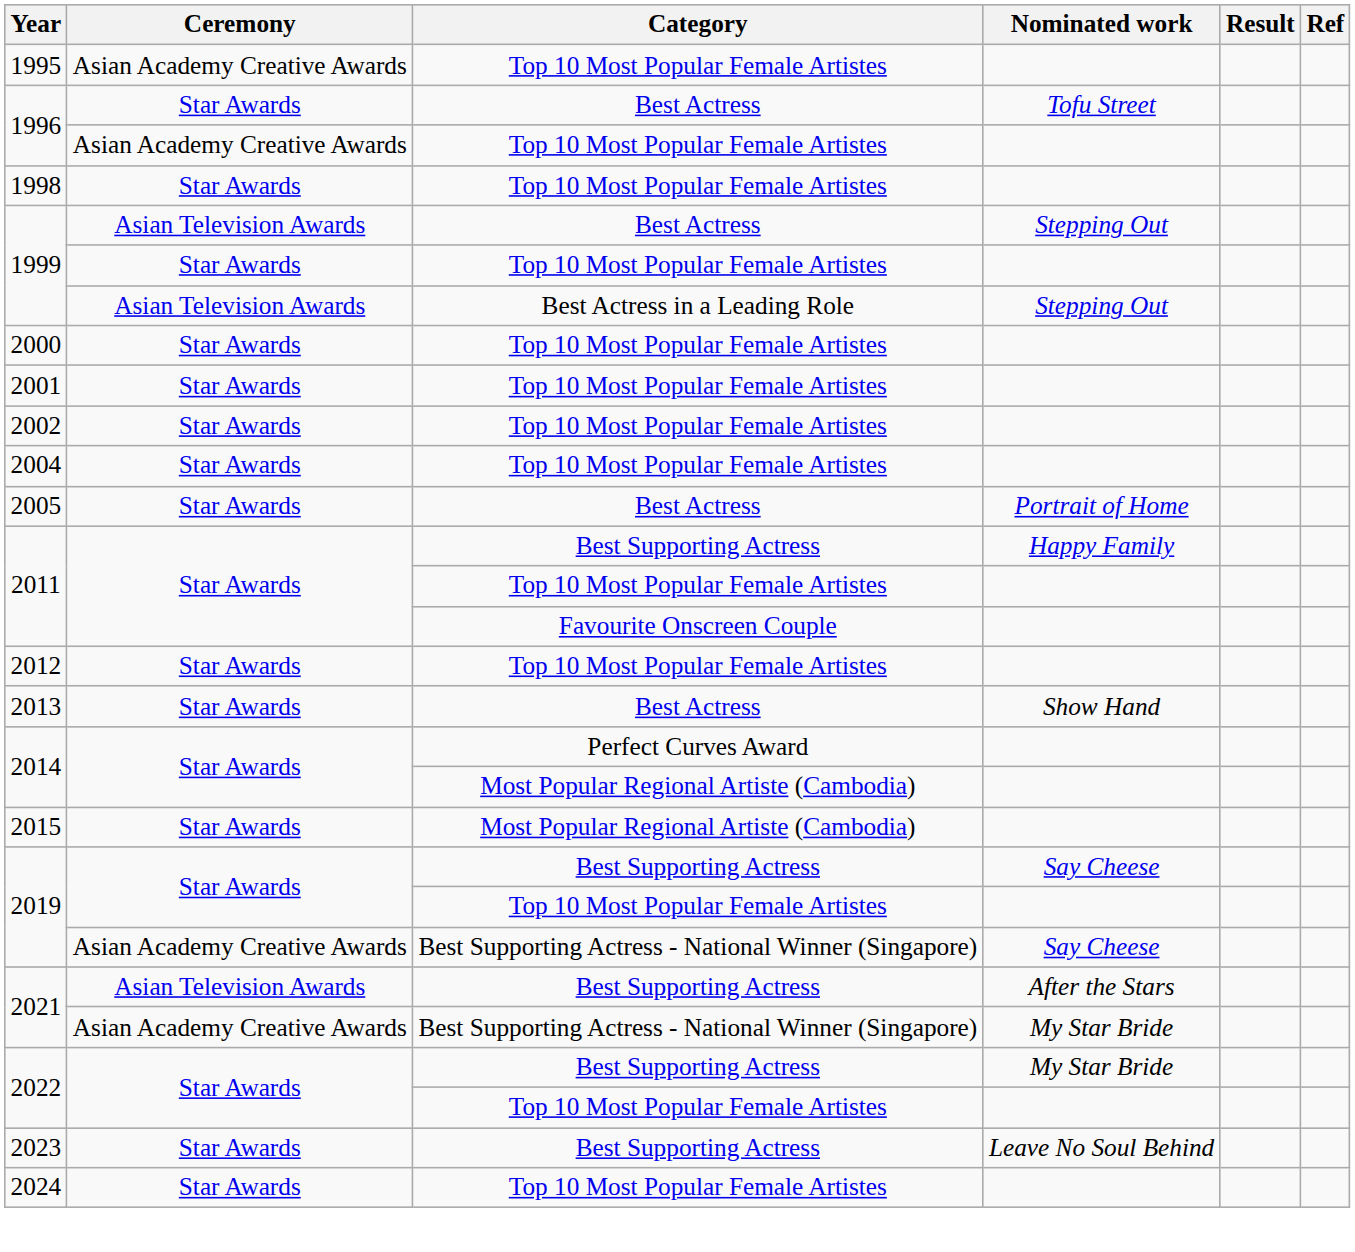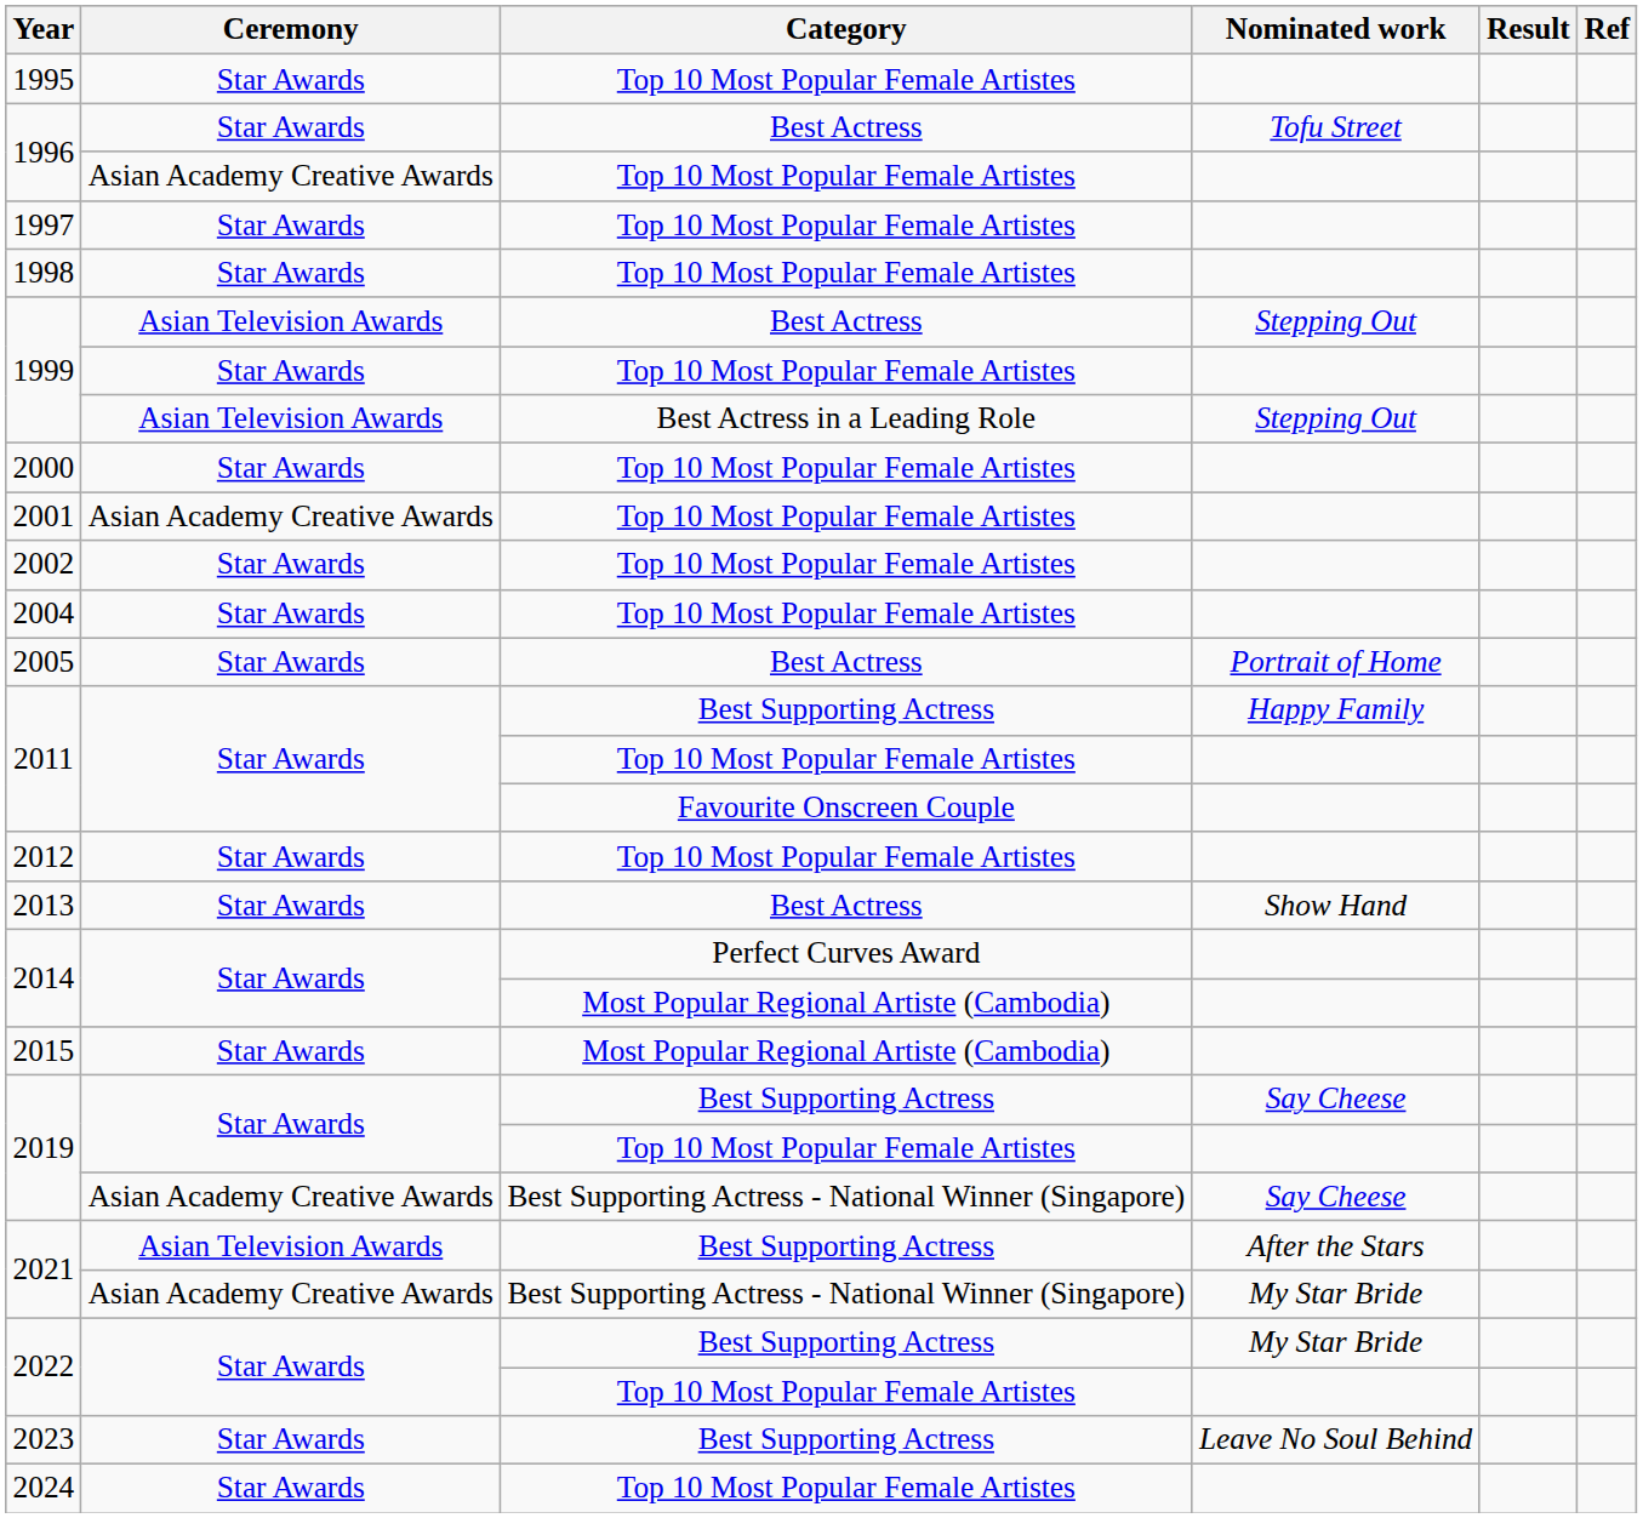 <table class="wikitable sortable" style="text-align: center;">
 <tr>
 <th>Year</th>
 <th>Ceremony</th>
 <th>Category</th>
 <th>Nominated work</th>
 <th>Result</th>
 <th class="unsortable">Ref</th>
 </tr>
 <tr>
 <td>1995</td>
-<td>Asian Academy Creative Awards</td>
+<td><a href='#'>Star Awards</a></td>
 <td><a href='#'>Top 10 Most Popular Female Artistes</a></td>
 <td></td>
 <td></td>
 <td></td>
 </tr>
 <tr>
 <td rowspan="2">1996</td>
 <td><a href='#'>Star Awards</a></td>
 <td><a href='#'>Best Actress</a></td>
 <td><em><a href='#'>Tofu Street</a></em> </td>
 <td></td>
 <td></td>
 </tr>
 <tr>
 <td>Asian Academy Creative Awards</td>
+<td><a href='#'>Top 10 Most Popular Female Artistes</a></td>
+<td></td>
+<td></td>
+<td></td>
+</tr>
+<tr>
+<td>1997</td>
+<td><a href='#'>Star Awards</a></td>
 <td><a href='#'>Top 10 Most Popular Female Artistes</a></td>
 <td></td>
 <td></td>
 <td></td>
 </tr>
 <tr>
 <td>1998</td>
 <td><a href='#'>Star Awards</a></td>
 <td><a href='#'>Top 10 Most Popular Female Artistes</a></td>
 <td></td>
 <td></td>
 <td></td>
 </tr>
 <tr>
 <td rowspan="3">1999</td>
 <td><a href='#'>Asian Television Awards</a></td>
 <td><a href='#'>Best Actress</a></td>
 <td><em><a href='#'>Stepping Out</a></em> </td>
 <td></td>
 <td></td>
 </tr>
 <tr>
 <td><a href='#'>Star Awards</a></td>
 <td><a href='#'>Top 10 Most Popular Female Artistes</a></td>
 <td></td>
 <td></td>
 <td></td>
 </tr>
 <tr>
 <td><a href='#'>Asian Television Awards</a></td>
 <td>Best Actress in a Leading Role</td>
 <td><em><a href='#'>Stepping Out</a></em> </td>
 <td></td>
 <td></td>
 </tr>
 <tr>
 <td>2000</td>
 <td><a href='#'>Star Awards</a></td>
 <td><a href='#'>Top 10 Most Popular Female Artistes</a></td>
 <td></td>
 <td></td>
 <td></td>
 </tr>
 <tr>
 <td>2001</td>
-<td><a href='#'>Star Awards</a></td>
+<td>Asian Academy Creative Awards</td>
 <td><a href='#'>Top 10 Most Popular Female Artistes</a></td>
 <td></td>
 <td></td>
 <td></td>
 </tr>
 <tr>
 <td>2002</td>
 <td><a href='#'>Star Awards</a></td>
 <td><a href='#'>Top 10 Most Popular Female Artistes</a></td>
 <td></td>
 <td></td>
 <td></td>
 </tr>
 <tr>
 <td>2004</td>
 <td><a href='#'>Star Awards</a></td>
 <td><a href='#'>Top 10 Most Popular Female Artistes</a></td>
 <td></td>
 <td></td>
 <td></td>
 </tr>
 <tr>
 <td>2005</td>
 <td><a href='#'>Star Awards</a></td>
 <td><a href='#'>Best Actress</a></td>
 <td><em><a href='#'>Portrait of Home</a></em> </td>
 <td></td>
 <td></td>
 </tr>
 <tr>
 <td rowspan="3">2011</td>
 <td rowspan="3"><a href='#'>Star Awards</a></td>
 <td><a href='#'>Best Supporting Actress</a></td>
 <td><em><a href='#'>Happy Family</a></em> </td>
 <td></td>
 <td></td>
 </tr>
 <tr>
 <td><a href='#'>Top 10 Most Popular Female Artistes</a></td>
 <td></td>
 <td></td>
 <td></td>
 </tr>
 <tr>
 <td><a href='#'>Favourite Onscreen Couple</a></td>
 <td></td>
 <td></td>
 <td></td>
 </tr>
 <tr>
 <td>2012</td>
 <td><a href='#'>Star Awards</a></td>
 <td><a href='#'>Top 10 Most Popular Female Artistes</a></td>
 <td></td>
 <td></td>
 <td></td>
 </tr>
 <tr>
 <td>2013</td>
 <td><a href='#'>Star Awards</a></td>
 <td><a href='#'>Best Actress</a></td>
 <td><em>Show Hand</em> </td>
 <td></td>
 <td></td>
 </tr>
 <tr>
 <td rowspan="2">2014</td>
 <td rowspan="2"><a href='#'>Star Awards</a></td>
 <td>Perfect Curves Award</td>
 <td></td>
 <td></td>
 <td></td>
 </tr>
 <tr>
 <td><a href='#'>Most Popular Regional Artiste</a> (<a href='#'>Cambodia</a>)</td>
 <td></td>
 <td></td>
 <td></td>
 </tr>
 <tr>
 <td>2015</td>
 <td><a href='#'>Star Awards</a></td>
 <td><a href='#'>Most Popular Regional Artiste</a> (<a href='#'>Cambodia</a>)</td>
 <td></td>
 <td></td>
 <td></td>
 </tr>
 <tr>
 <td rowspan="3">2019</td>
 <td rowspan="2"><a href='#'>Star Awards</a></td>
 <td><a href='#'>Best Supporting Actress</a></td>
 <td><em><a href='#'>Say Cheese</a></em> </td>
 <td></td>
 <td></td>
 </tr>
 <tr>
 <td><a href='#'>Top 10 Most Popular Female Artistes</a></td>
 <td></td>
 <td></td>
 <td></td>
 </tr>
 <tr>
 <td>Asian Academy Creative Awards</td>
 <td>Best Supporting Actress - National Winner (Singapore)</td>
 <td><em><a href='#'>Say Cheese</a></em> </td>
 <td></td>
 <td></td>
 </tr>
 <tr>
 <td rowspan="2">2021</td>
 <td><a href='#'>Asian Television Awards</a></td>
 <td><a href='#'>Best Supporting Actress</a></td>
 <td><em>After the Stars</em> </td>
 <td></td>
 <td></td>
 </tr>
 <tr>
 <td>Asian Academy Creative Awards</td>
 <td>Best Supporting Actress - National Winner (Singapore)</td>
 <td><em>My Star Bride</em> </td>
 <td></td>
 <td></td>
 </tr>
 <tr>
 <td rowspan="2">2022</td>
 <td rowspan="2"><a href='#'>Star Awards</a></td>
 <td><a href='#'>Best Supporting Actress</a></td>
 <td><em>My Star Bride</em> </td>
 <td></td>
 <td></td>
 </tr>
 <tr>
 <td><a href='#'>Top 10 Most Popular Female Artistes</a></td>
 <td></td>
 <td></td>
 <td></td>
 </tr>
 <tr>
 <td>2023</td>
 <td><a href='#'>Star Awards</a></td>
 <td><a href='#'>Best Supporting Actress</a></td>
 <td><em>Leave No Soul Behind</em> </td>
 <td></td>
 <td></td>
 </tr>
 <tr>
 <td>2024</td>
 <td><a href='#'>Star Awards</a></td>
 <td><a href='#'>Top 10 Most Popular Female Artistes</a></td>
 <td></td>
 <td></td>
 <td></td>
 </tr>
 </table>
